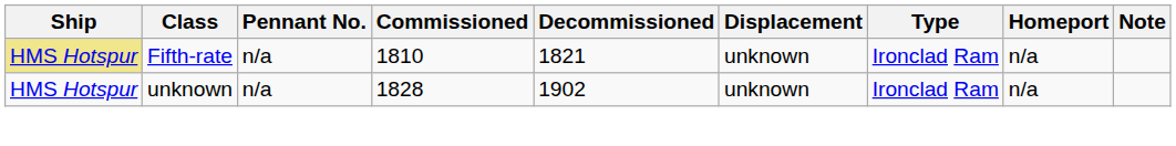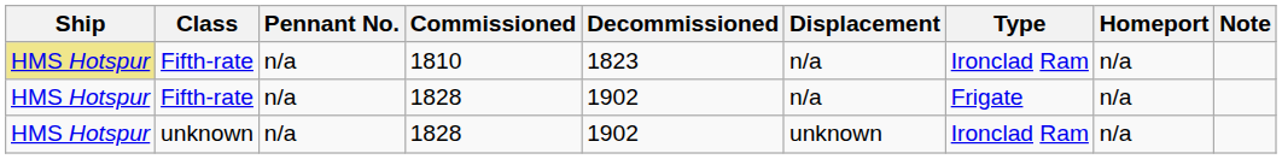 <table class="wikitable">
 <tr>
 <th>Ship</th>
 <th>Class</th>
 <th>Pennant No.</th>
 <th>Commissioned</th>
 <th>Decommissioned</th>
 <th>Displacement</th>
 <th>Type</th>
 <th>Homeport</th>
 <th>Note</th>
 </tr>
 <tr>
 <td style="background: khaki;"><a href='#'>HMS <em>Hotspur</em></a></td>
 <td><a href='#'>Fifth-rate</a></td>
 <td>n/a</td>
 <td>1810</td>
-<td>1821</td>
-<td>unknown</td>
+<td>1823</td>
+<td>n/a</td>
 <td><a href='#'>Ironclad</a> <a href='#'>Ram</a></td>
+<td>n/a</td>
+<td></td>
+</tr>
+<tr>
+<td><a href='#'>HMS <em>Hotspur</em></a></td>
+<td><a href='#'>Fifth-rate</a></td>
+<td>n/a</td>
+<td>1828</td>
+<td>1902</td>
+<td>n/a</td>
+<td><a href='#'>Frigate</a></td>
 <td>n/a</td>
 <td></td>
 </tr>
 <tr>
 <td><a href='#'>HMS <em>Hotspur</em></a></td>
 <td>unknown</td>
 <td>n/a</td>
 <td>1828</td>
 <td>1902</td>
 <td>unknown</td>
 <td><a href='#'>Ironclad</a> <a href='#'>Ram</a></td>
 <td>n/a</td>
 <td></td>
 </tr>
 </table>
